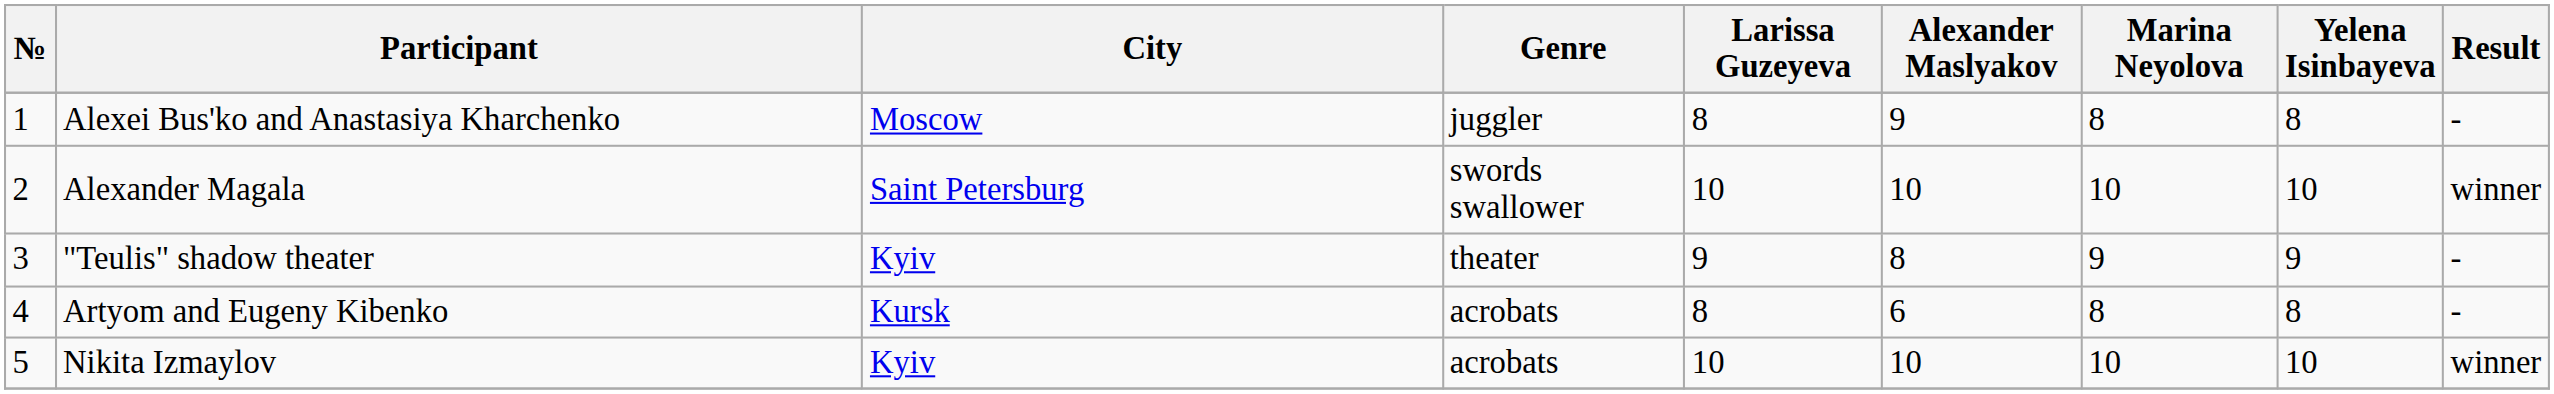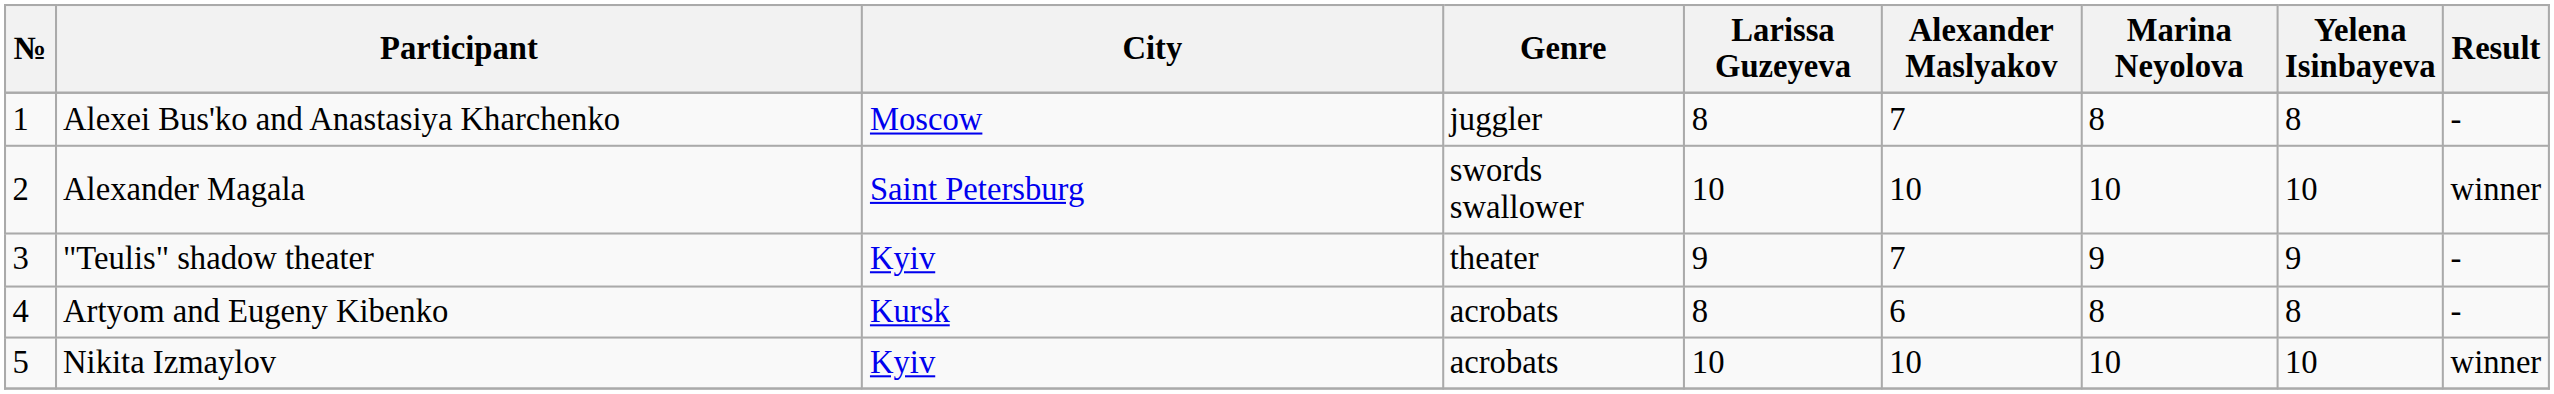 <table class="wikitable">
 <tr>
 <th width="2%">№</th>
 <th width="35%">Participant</th>
 <th width="25%">City</th>
 <th width="10%">Genre</th>
 <th width="8%">Larissa Guzeyeva</th>
 <th width="8%">Alexander Maslyakov</th>
 <th width="8%">Marina Neyolova</th>
 <th width="8%">Yelena Isinbayeva</th>
 <th width="8%">Result</th>
 </tr>
 <tr>
 </tr>
 <tr>
 <td>1</td>
 <td>Alexei Bus'ko and Anastasiya Kharchenko</td>
 <td><a href='#'>Moscow</a></td>
 <td>juggler</td>
 <td>8</td>
-<td>9</td>
+<td>7</td>
 <td>8</td>
 <td>8</td>
 <td>-</td>
 </tr>
 <tr>
 <td>2</td>
 <td>Alexander Magala</td>
 <td><a href='#'>Saint Petersburg</a></td>
 <td>swords swallower</td>
 <td>10</td>
 <td>10</td>
 <td>10</td>
 <td>10</td>
 <td>winner</td>
 </tr>
 <tr>
 <td>3</td>
 <td>"Teulis" shadow theater</td>
 <td><a href='#'>Kyiv</a></td>
 <td>theater</td>
 <td>9</td>
-<td>8</td>
+<td>7</td>
 <td>9</td>
 <td>9</td>
 <td>-</td>
 </tr>
 <tr>
 <td>4</td>
 <td>Artyom and Eugeny Kibenko</td>
 <td><a href='#'>Kursk</a></td>
 <td>acrobats</td>
 <td>8</td>
 <td>6</td>
 <td>8</td>
 <td>8</td>
 <td>-</td>
 </tr>
 <tr>
 <td>5</td>
 <td>Nikita Izmaylov</td>
 <td><a href='#'>Kyiv</a></td>
 <td>acrobats</td>
 <td>10</td>
 <td>10</td>
 <td>10</td>
 <td>10</td>
 <td>winner</td>
 </tr>
 <tr>
 </tr>
 </table>
